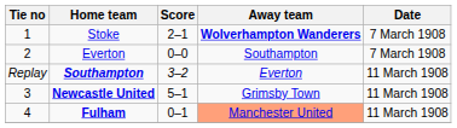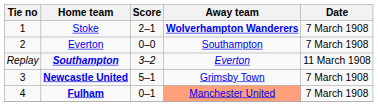 <table class="wikitable" style="text-align: center">
 <tr>
 <th>Tie no</th>
 <th>Home team</th>
 <th>Score</th>
 <th>Away team</th>
 <th>Date</th>
 </tr>
 <tr>
 <td>1</td>
 <td><a href='#'>Stoke</a></td>
 <td>2–1</td>
 <td><strong><a href='#'>Wolverhampton Wanderers</a></strong></td>
 <td>7 March 1908</td>
 </tr>
 <tr>
 <td>2</td>
 <td><a href='#'>Everton</a></td>
 <td>0–0</td>
 <td><a href='#'>Southampton</a></td>
 <td>7 March 1908</td>
 </tr>
 <tr>
 <td><em>Replay</em></td>
 <td><strong><em><a href='#'>Southampton</a></em></strong></td>
 <td><em>3–2</em></td>
 <td><em><a href='#'>Everton</a></em></td>
 <td>11 March 1908</td>
 </tr>
 <tr>
 <td>3</td>
 <td><strong><a href='#'>Newcastle United</a></strong></td>
 <td>5–1</td>
 <td><a href='#'>Grimsby Town</a></td>
-<td>11 March 1908</td>
+<td>7 March 1908</td>
 </tr>
 <tr>
 <td>4</td>
 <td><strong><a href='#'>Fulham</a></strong></td>
 <td>0–1</td>
 <td style="background: lightsalmon;"><a href='#'>Manchester United</a></td>
-<td>11 March 1908</td>
+<td>7 March 1908</td>
 </tr>
 <tr>
 </tr>
 </table>
